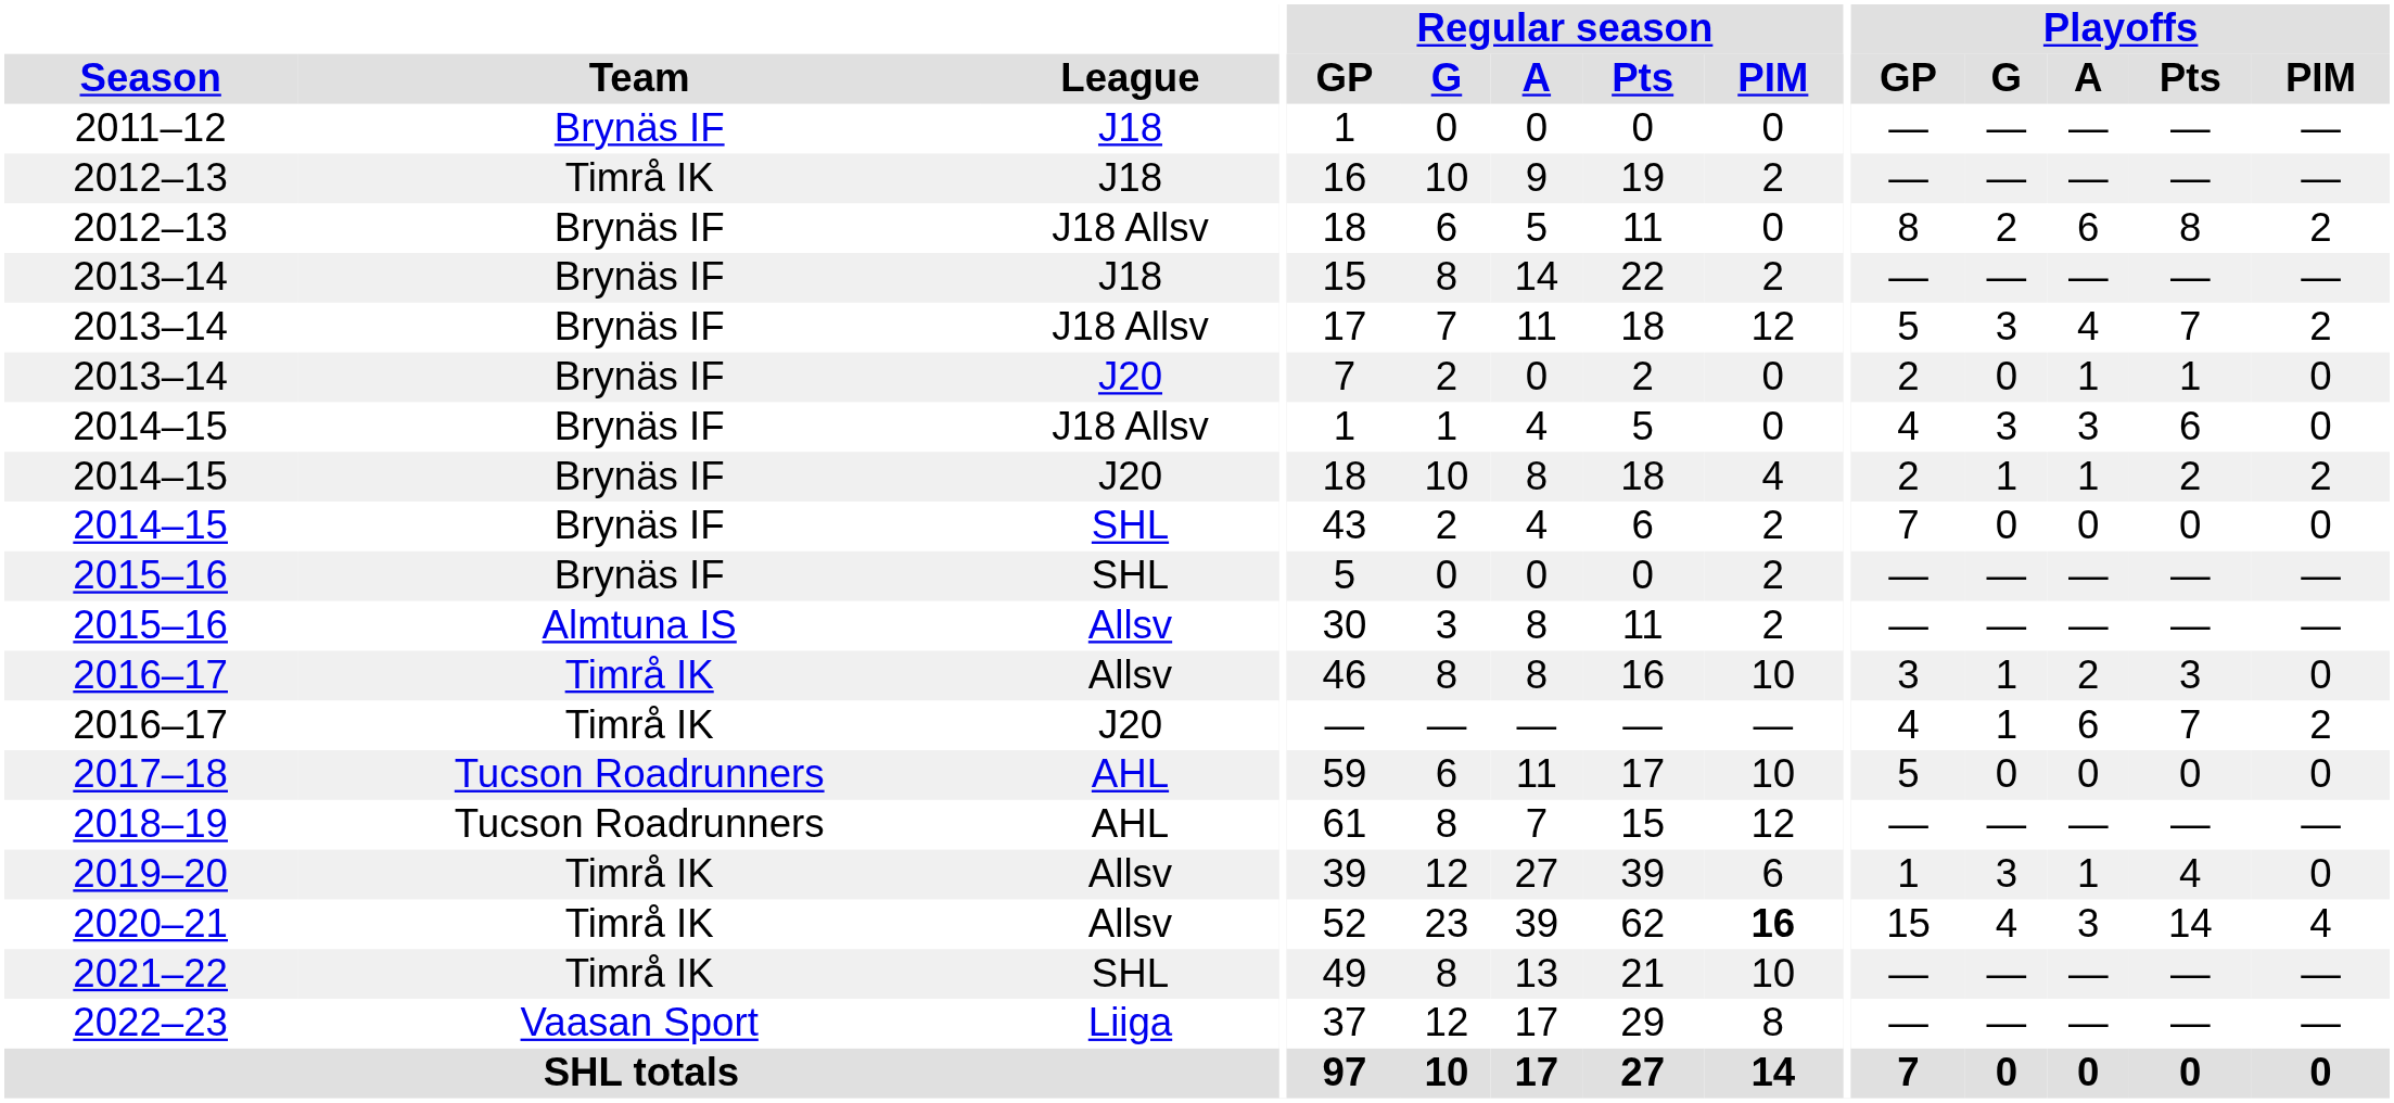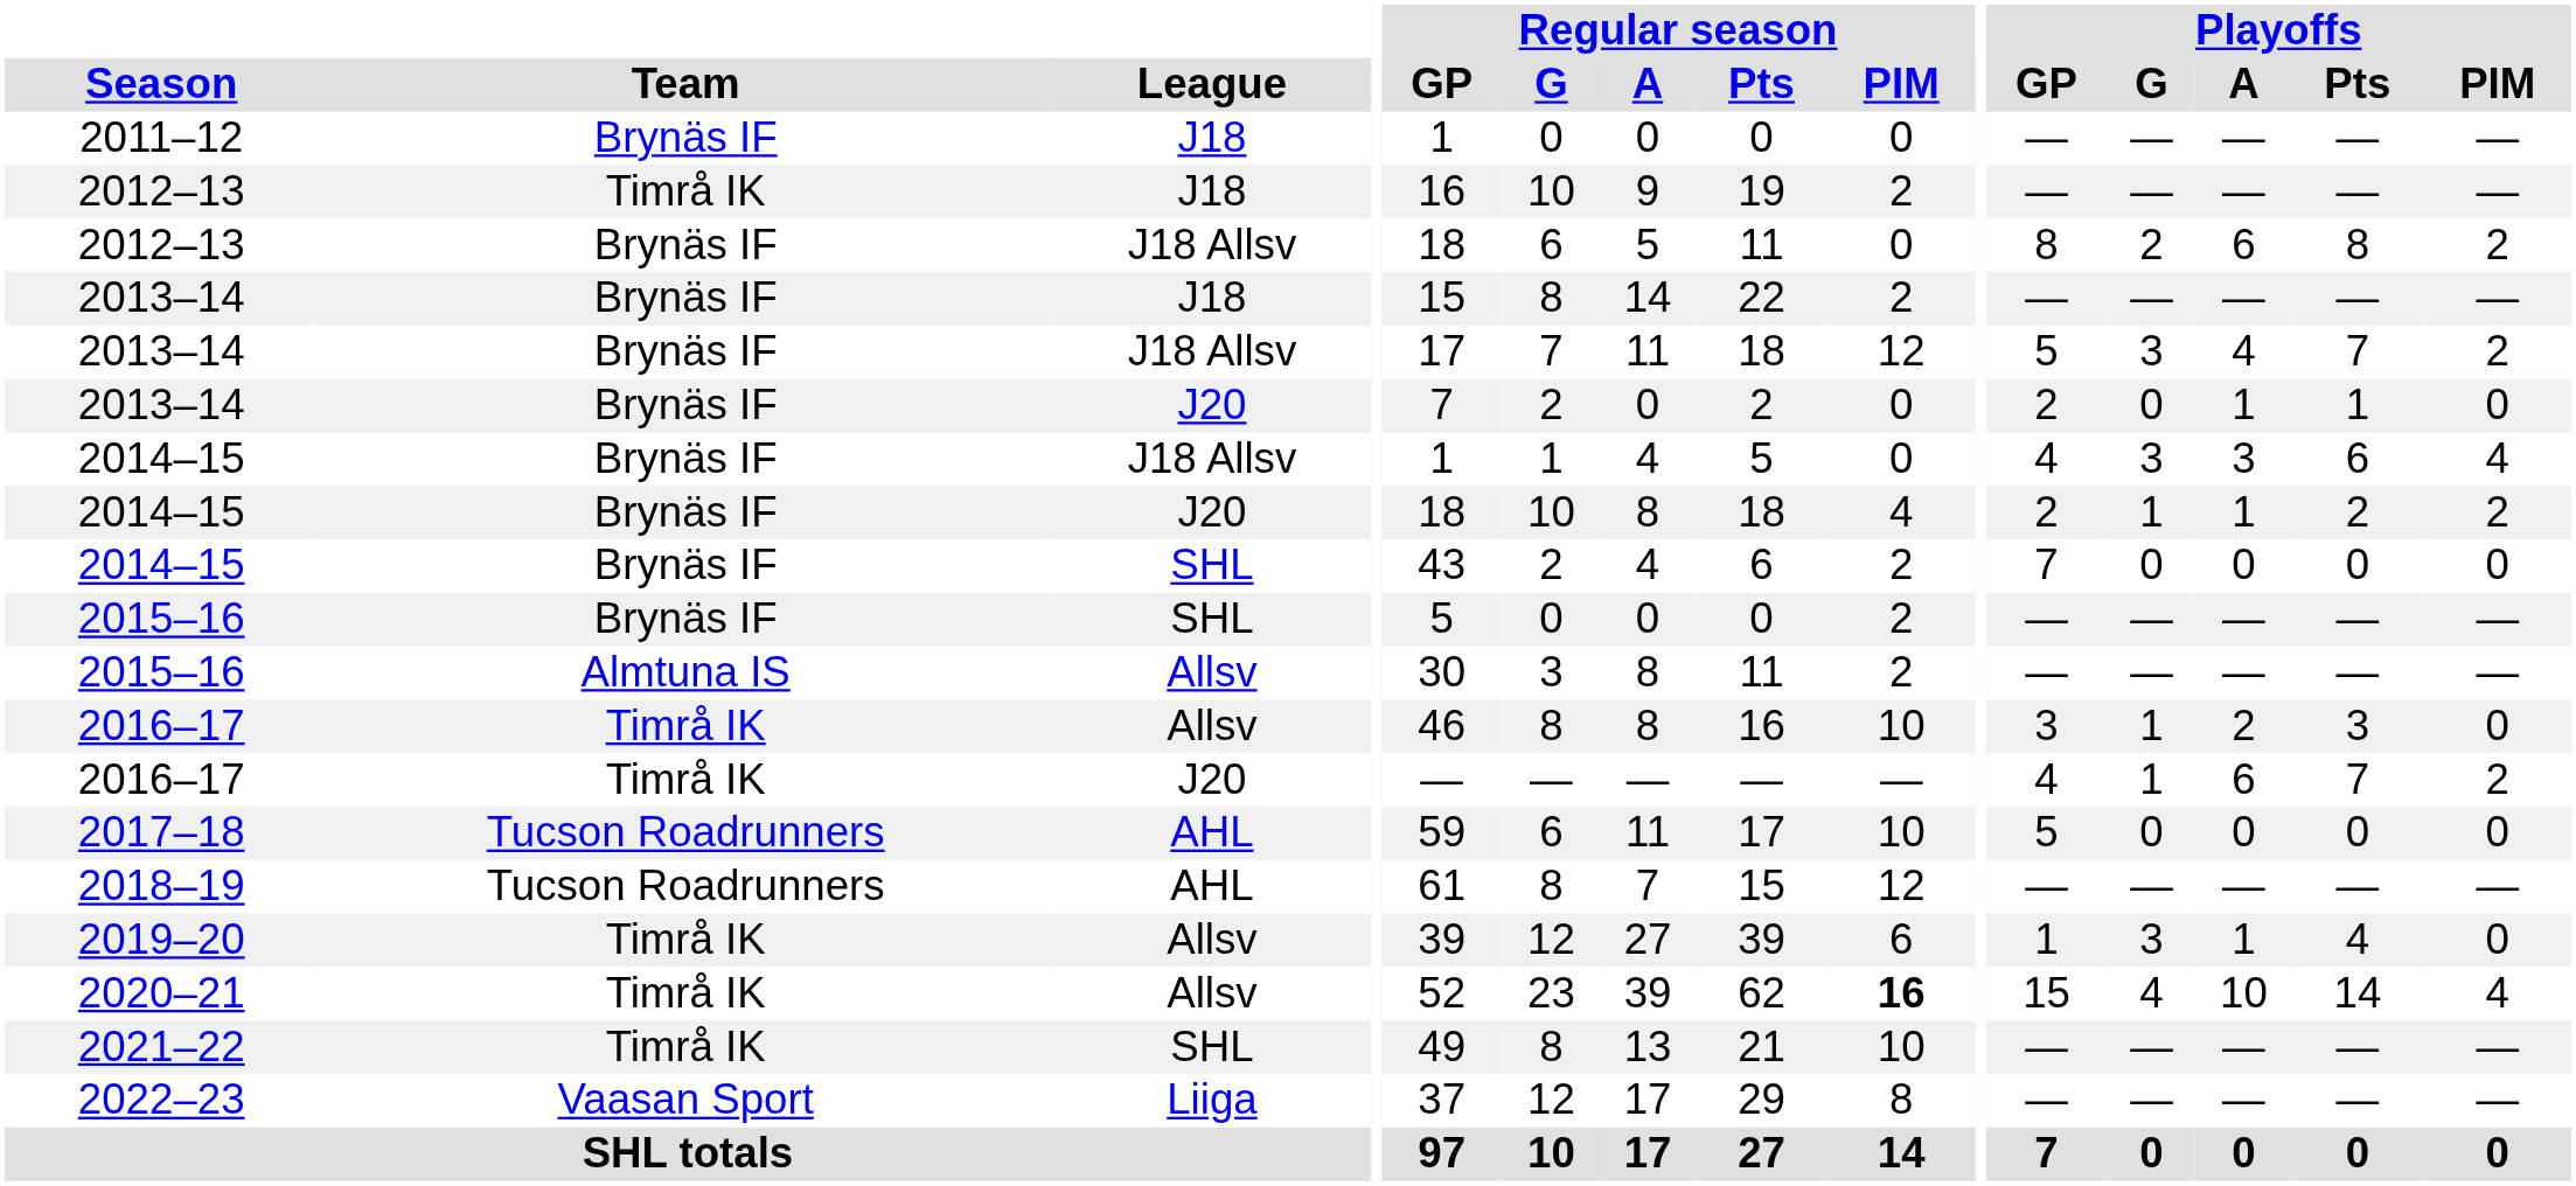 <table border="0" cellpadding="1" cellspacing="0" style="text-align:center; width:60em">
 <tr bgcolor="#e0e0e0">
 <th colspan="3" bgcolor="#ffffff"></th>
 <th rowspan="99" bgcolor="#ffffff"></th>
 <th colspan="5"><a href='#'>Regular season</a></th>
 <th rowspan="99" bgcolor="#ffffff"></th>
 <th colspan="5"><a href='#'>Playoffs</a></th>
 </tr>
 <tr bgcolor="#e0e0e0">
 <th><a href='#'>Season</a></th>
 <th>Team</th>
 <th>League</th>
 <th>GP</th>
 <th><a href='#'>G</a></th>
 <th><a href='#'>A</a></th>
 <th><a href='#'>Pts</a></th>
 <th><a href='#'>PIM</a></th>
 <th>GP</th>
 <th>G</th>
 <th>A</th>
 <th>Pts</th>
 <th>PIM</th>
 </tr>
 <tr>
 <td>2011–12</td>
 <td><a href='#'>Brynäs IF</a></td>
 <td><a href='#'>J18</a></td>
 <td>1</td>
 <td>0</td>
 <td>0</td>
 <td>0</td>
 <td>0</td>
 <td>—</td>
 <td>—</td>
 <td>—</td>
 <td>—</td>
 <td>—</td>
 </tr>
 <tr bgcolor="#f0f0f0">
 <td>2012–13</td>
 <td>Timrå IK</td>
 <td>J18</td>
 <td>16</td>
 <td>10</td>
 <td>9</td>
 <td>19</td>
 <td>2</td>
 <td>—</td>
 <td>—</td>
 <td>—</td>
 <td>—</td>
 <td>—</td>
 </tr>
 <tr>
 <td>2012–13</td>
 <td>Brynäs IF</td>
 <td>J18 Allsv</td>
 <td>18</td>
 <td>6</td>
 <td>5</td>
 <td>11</td>
 <td>0</td>
 <td>8</td>
 <td>2</td>
 <td>6</td>
 <td>8</td>
 <td>2</td>
 </tr>
 <tr bgcolor="#f0f0f0">
 <td>2013–14</td>
 <td>Brynäs IF</td>
 <td>J18</td>
 <td>15</td>
 <td>8</td>
 <td>14</td>
 <td>22</td>
 <td>2</td>
 <td>—</td>
 <td>—</td>
 <td>—</td>
 <td>—</td>
 <td>—</td>
 </tr>
 <tr>
 <td>2013–14</td>
 <td>Brynäs IF</td>
 <td>J18 Allsv</td>
 <td>17</td>
 <td>7</td>
 <td>11</td>
 <td>18</td>
 <td>12</td>
 <td>5</td>
 <td>3</td>
 <td>4</td>
 <td>7</td>
 <td>2</td>
 </tr>
 <tr bgcolor="#f0f0f0">
 <td>2013–14</td>
 <td>Brynäs IF</td>
 <td><a href='#'>J20</a></td>
 <td>7</td>
 <td>2</td>
 <td>0</td>
 <td>2</td>
 <td>0</td>
 <td>2</td>
 <td>0</td>
 <td>1</td>
 <td>1</td>
 <td>0</td>
 </tr>
 <tr>
 <td>2014–15</td>
 <td>Brynäs IF</td>
 <td>J18 Allsv</td>
 <td>1</td>
 <td>1</td>
 <td>4</td>
 <td>5</td>
 <td>0</td>
 <td>4</td>
 <td>3</td>
 <td>3</td>
 <td>6</td>
-<td>0</td>
+<td>4</td>
 </tr>
 <tr bgcolor="#f0f0f0">
 <td>2014–15</td>
 <td>Brynäs IF</td>
 <td>J20</td>
 <td>18</td>
 <td>10</td>
 <td>8</td>
 <td>18</td>
 <td>4</td>
 <td>2</td>
 <td>1</td>
 <td>1</td>
 <td>2</td>
 <td>2</td>
 </tr>
 <tr>
 <td><a href='#'>2014–15</a></td>
 <td>Brynäs IF</td>
 <td><a href='#'>SHL</a></td>
 <td>43</td>
 <td>2</td>
 <td>4</td>
 <td>6</td>
 <td>2</td>
 <td>7</td>
 <td>0</td>
 <td>0</td>
 <td>0</td>
 <td>0</td>
 </tr>
 <tr bgcolor="#f0f0f0">
 <td><a href='#'>2015–16</a></td>
 <td>Brynäs IF</td>
 <td>SHL</td>
 <td>5</td>
 <td>0</td>
 <td>0</td>
 <td>0</td>
 <td>2</td>
 <td>—</td>
 <td>—</td>
 <td>—</td>
 <td>—</td>
 <td>—</td>
 </tr>
 <tr>
 <td><a href='#'>2015–16</a></td>
 <td><a href='#'>Almtuna IS</a></td>
 <td><a href='#'>Allsv</a></td>
 <td>30</td>
 <td>3</td>
 <td>8</td>
 <td>11</td>
 <td>2</td>
 <td>—</td>
 <td>—</td>
 <td>—</td>
 <td>—</td>
 <td>—</td>
 </tr>
 <tr bgcolor="#f0f0f0">
 <td><a href='#'>2016–17</a></td>
 <td><a href='#'>Timrå IK</a></td>
 <td>Allsv</td>
 <td>46</td>
 <td>8</td>
 <td>8</td>
 <td>16</td>
 <td>10</td>
 <td>3</td>
 <td>1</td>
 <td>2</td>
 <td>3</td>
 <td>0</td>
 </tr>
 <tr>
 <td>2016–17</td>
 <td>Timrå IK</td>
 <td>J20</td>
 <td>—</td>
 <td>—</td>
 <td>—</td>
 <td>—</td>
 <td>—</td>
 <td>4</td>
 <td>1</td>
 <td>6</td>
 <td>7</td>
 <td>2</td>
 </tr>
 <tr bgcolor="#f0f0f0">
 <td><a href='#'>2017–18</a></td>
 <td><a href='#'>Tucson Roadrunners</a></td>
 <td><a href='#'>AHL</a></td>
 <td>59</td>
 <td>6</td>
 <td>11</td>
 <td>17</td>
 <td>10</td>
 <td>5</td>
 <td>0</td>
 <td>0</td>
 <td>0</td>
 <td>0</td>
 </tr>
 <tr>
 <td><a href='#'>2018–19</a></td>
 <td>Tucson Roadrunners</td>
 <td>AHL</td>
 <td>61</td>
 <td>8</td>
 <td>7</td>
 <td>15</td>
 <td>12</td>
 <td>—</td>
 <td>—</td>
 <td>—</td>
 <td>—</td>
 <td>—</td>
 </tr>
 <tr bgcolor="#f0f0f0">
 <td><a href='#'>2019–20</a></td>
 <td>Timrå IK</td>
 <td>Allsv</td>
 <td>39</td>
 <td>12</td>
 <td>27</td>
 <td>39</td>
 <td>6</td>
 <td>1</td>
 <td>3</td>
 <td>1</td>
 <td>4</td>
 <td>0</td>
 </tr>
 <tr>
 <td><a href='#'>2020–21</a></td>
 <td>Timrå IK</td>
 <td>Allsv</td>
 <td>52</td>
 <td>23</td>
 <td>39</td>
 <td>62</td>
 <td><strong>16</strong></td>
 <td>15</td>
 <td>4</td>
-<td>3</td>
+<td>10</td>
 <td>14</td>
 <td>4</td>
 </tr>
 <tr bgcolor="#f0f0f0">
 <td><a href='#'>2021–22</a></td>
 <td>Timrå IK</td>
 <td>SHL</td>
 <td>49</td>
 <td>8</td>
 <td>13</td>
 <td>21</td>
 <td>10</td>
 <td>—</td>
 <td>—</td>
 <td>—</td>
 <td>—</td>
 <td>—</td>
 </tr>
 <tr>
 <td><a href='#'>2022–23</a></td>
 <td><a href='#'>Vaasan Sport</a></td>
 <td><a href='#'>Liiga</a></td>
 <td>37</td>
 <td>12</td>
 <td>17</td>
 <td>29</td>
 <td>8</td>
 <td>—</td>
 <td>—</td>
 <td>—</td>
 <td>—</td>
 <td>—</td>
 </tr>
 <tr bgcolor="#e0e0e0">
 <th colspan="3">SHL totals</th>
 <th>97</th>
 <th>10</th>
 <th>17</th>
 <th>27</th>
 <th>14</th>
 <th>7</th>
 <th>0</th>
 <th>0</th>
 <th>0</th>
 <th>0</th>
 </tr>
 </table>
